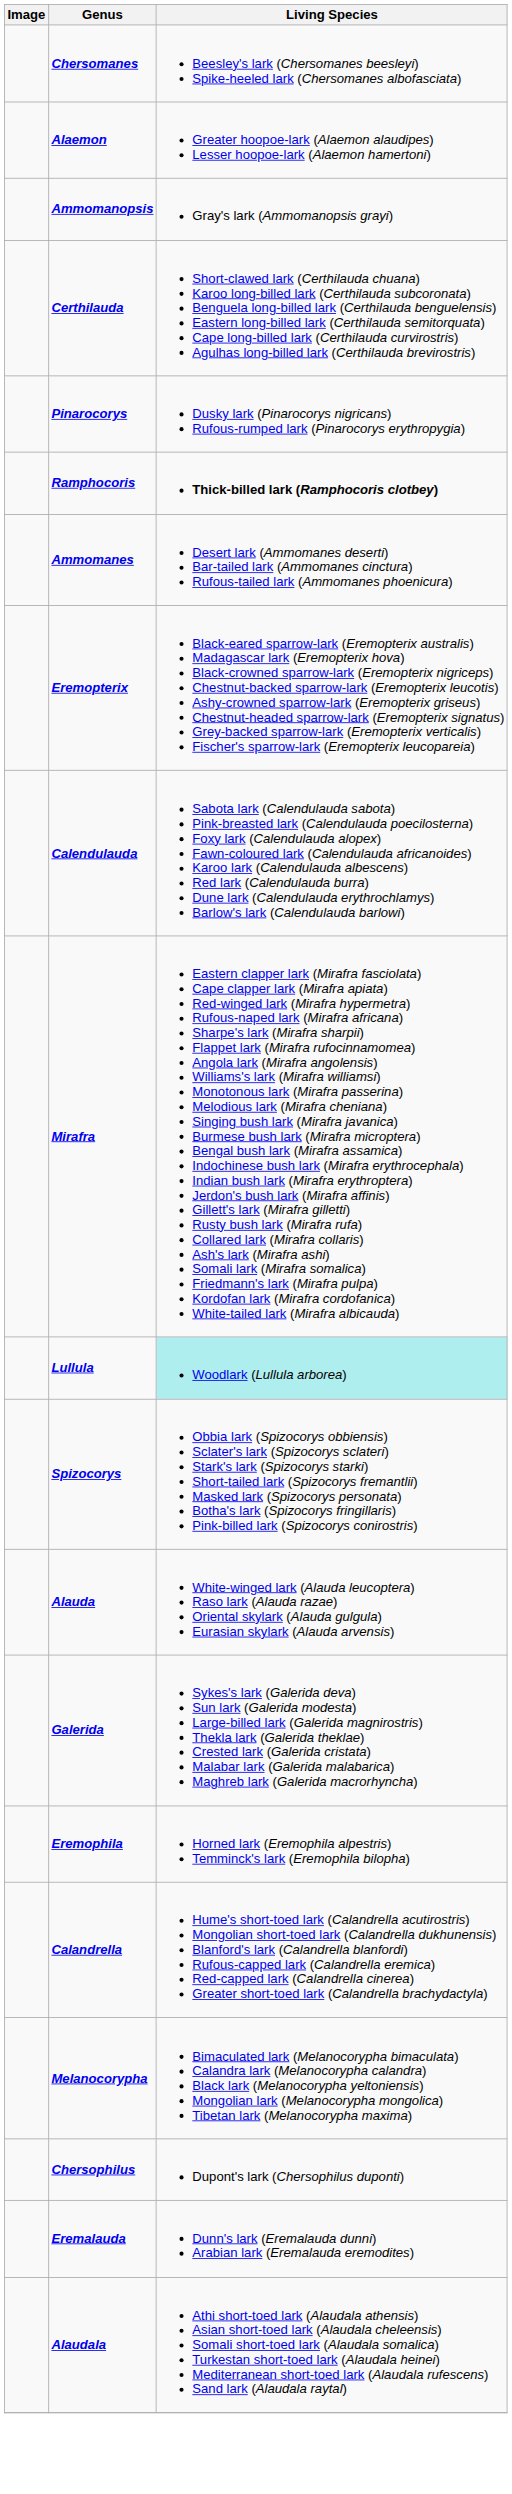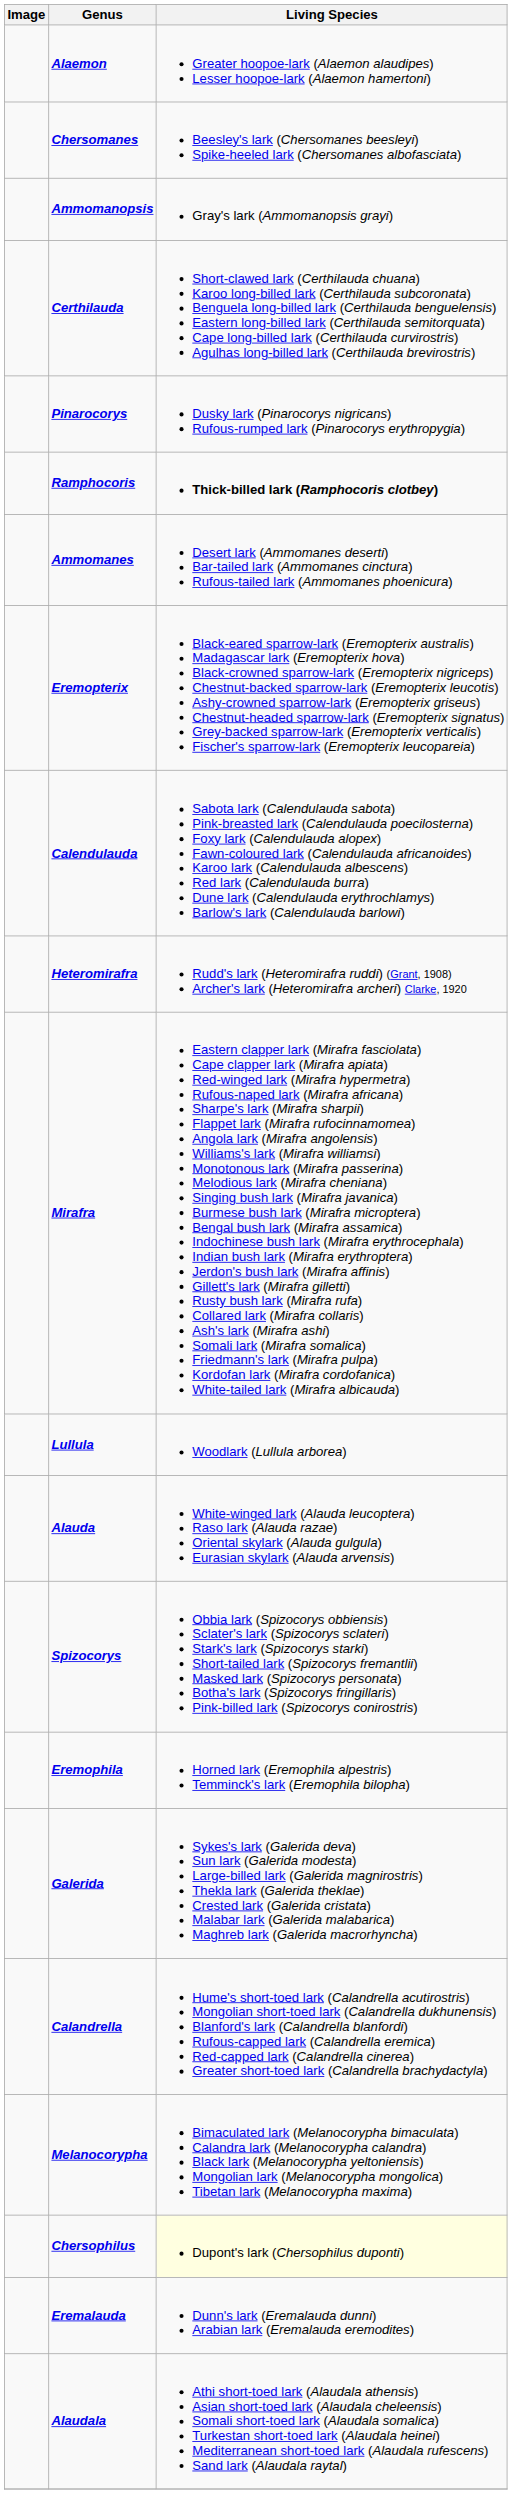 <table class="wikitable">
 <tr>
 <th>Image</th>
 <th>Genus</th>
 <th>Living Species</th>
 </tr>
 <tr>
 <td></td>
-<td><strong><em><a href='#'>Chersomanes</a></em></strong> </td>
-<td><br><ul><li><a href='#'>Beesley's lark</a> (<em>Chersomanes beesleyi</em>)</li><li><a href='#'>Spike-heeled lark</a> (<em>Chersomanes albofasciata</em>)</li></ul></td>
+<td><strong><em><a href='#'>Alaemon</a></em></strong> </td>
+<td><br><ul><li><a href='#'>Greater hoopoe-lark</a> (<em>Alaemon alaudipes</em>)</li><li><a href='#'>Lesser hoopoe-lark</a> (<em>Alaemon hamertoni</em>)</li></ul></td>
 </tr>
 <tr>
 <td></td>
-<td><strong><em><a href='#'>Alaemon</a></em></strong> </td>
-<td><br><ul><li><a href='#'>Greater hoopoe-lark</a> (<em>Alaemon alaudipes</em>)</li><li><a href='#'>Lesser hoopoe-lark</a> (<em>Alaemon hamertoni</em>)</li></ul></td>
+<td><strong><em><a href='#'>Chersomanes</a></em></strong> </td>
+<td><br><ul><li><a href='#'>Beesley's lark</a> (<em>Chersomanes beesleyi</em>)</li><li><a href='#'>Spike-heeled lark</a> (<em>Chersomanes albofasciata</em>)</li></ul></td>
 </tr>
 <tr>
 <td></td>
 <td><strong><em><a href='#'>Ammomanopsis</a></em></strong> </td>
 <td><br><ul><li>Gray's lark (<em>Ammomanopsis grayi</em>)</li></ul></td>
 </tr>
 <tr>
 <td></td>
 <td><strong><em><a href='#'>Certhilauda</a></em></strong> </td>
 <td><br><ul><li><a href='#'>Short-clawed lark</a> (<em>Certhilauda chuana</em>)</li><li><a href='#'>Karoo long-billed lark</a> (<em>Certhilauda subcoronata</em>)</li><li><a href='#'>Benguela long-billed lark</a> (<em>Certhilauda benguelensis</em>)</li><li><a href='#'>Eastern long-billed lark</a> (<em>Certhilauda semitorquata</em>)</li><li><a href='#'>Cape long-billed lark</a> (<em>Certhilauda curvirostris</em>)</li><li><a href='#'>Agulhas long-billed lark</a> (<em>Certhilauda brevirostris</em>)</li></ul></td>
 </tr>
 <tr>
 <td></td>
 <td><strong><em><a href='#'>Pinarocorys</a></em></strong> </td>
 <td><br><ul><li><a href='#'>Dusky lark</a> (<em>Pinarocorys nigricans</em>)</li><li><a href='#'>Rufous-rumped lark</a> (<em>Pinarocorys erythropygia</em>)</li></ul></td>
 </tr>
 <tr>
 <td></td>
 <td><strong><em><a href='#'>Ramphocoris</a></em></strong> </td>
 <td><strong><br><ul><li>Thick-billed lark (<em>Ramphocoris clotbey</em>)</li></ul></strong></td>
 </tr>
 <tr>
 <td></td>
 <td><strong><em><a href='#'>Ammomanes</a></em></strong> </td>
 <td><br><ul><li><a href='#'>Desert lark</a> (<em>Ammomanes deserti</em>)</li><li><a href='#'>Bar-tailed lark</a> (<em>Ammomanes cinctura</em>)</li><li><a href='#'>Rufous-tailed lark</a> (<em>Ammomanes phoenicura</em>)</li></ul></td>
 </tr>
 <tr>
 <td></td>
 <td><strong><em><a href='#'>Eremopterix</a></em></strong> </td>
 <td><br><ul><li><a href='#'>Black-eared sparrow-lark</a> (<em>Eremopterix australis</em>)</li><li><a href='#'>Madagascar lark</a> (<em>Eremopterix hova</em>)</li><li><a href='#'>Black-crowned sparrow-lark</a> (<em>Eremopterix nigriceps</em>)</li><li><a href='#'>Chestnut-backed sparrow-lark</a> (<em>Eremopterix leucotis</em>)</li><li><a href='#'>Ashy-crowned sparrow-lark</a> (<em>Eremopterix griseus</em>)</li><li><a href='#'>Chestnut-headed sparrow-lark</a> (<em>Eremopterix signatus</em>)</li><li><a href='#'>Grey-backed sparrow-lark</a> (<em>Eremopterix verticalis</em>)</li><li><a href='#'>Fischer's sparrow-lark</a> (<em>Eremopterix leucopareia</em>)</li></ul></td>
 </tr>
 <tr>
 <td></td>
 <td><strong><em><a href='#'>Calendulauda</a></em></strong> </td>
 <td><br><ul><li><a href='#'>Sabota lark</a> (<em>Calendulauda sabota</em>)</li><li><a href='#'>Pink-breasted lark</a> (<em>Calendulauda poecilosterna</em>)</li><li><a href='#'>Foxy lark</a> (<em>Calendulauda alopex</em>)</li><li><a href='#'>Fawn-coloured lark</a> (<em>Calendulauda africanoides</em>)</li><li><a href='#'>Karoo lark</a> (<em>Calendulauda albescens</em>)</li><li><a href='#'>Red lark</a> (<em>Calendulauda burra</em>)</li><li><a href='#'>Dune lark</a> (<em>Calendulauda erythrochlamys</em>)</li><li><a href='#'>Barlow's lark</a> (<em>Calendulauda barlowi</em>)</li></ul></td>
 </tr>
 <tr>
 <td></td>
+<td><strong><em><a href='#'>Heteromirafra</a></em></strong> </td>
+<td><br><ul><li><a href='#'>Rudd's lark</a> (<em>Heteromirafra ruddi</em>) <small>(<a href='#'>Grant</a>, 1908)</small></li><li><a href='#'>Archer's lark</a> (<em>Heteromirafra archeri</em>) <small><a href='#'>Clarke</a>, 1920</small></li></ul></td>
+</tr>
+<tr>
+<td></td>
 <td><strong><em><a href='#'>Mirafra</a></em></strong> </td>
 <td><br><ul><li><a href='#'>Eastern clapper lark</a> (<em>Mirafra fasciolata</em>)</li><li><a href='#'>Cape clapper lark</a> (<em>Mirafra apiata</em>)</li><li><a href='#'>Red-winged lark</a> (<em>Mirafra hypermetra</em>)</li><li><a href='#'>Rufous-naped lark</a> (<em>Mirafra africana</em>)</li><li><a href='#'>Sharpe's lark</a> (<em>Mirafra sharpii</em>)</li><li><a href='#'>Flappet lark</a> (<em>Mirafra rufocinnamomea</em>)</li><li><a href='#'>Angola lark</a> (<em>Mirafra angolensis</em>)</li><li><a href='#'>Williams's lark</a> (<em>Mirafra williamsi</em>)</li><li><a href='#'>Monotonous lark</a> (<em>Mirafra passerina</em>)</li><li><a href='#'>Melodious lark</a> (<em>Mirafra cheniana</em>)</li><li><a href='#'>Singing bush lark</a> (<em>Mirafra javanica</em>)</li><li><a href='#'>Burmese bush lark</a> (<em>Mirafra microptera</em>)</li><li><a href='#'>Bengal bush lark</a> (<em>Mirafra assamica</em>)</li><li><a href='#'>Indochinese bush lark</a> (<em>Mirafra erythrocephala</em>)</li><li><a href='#'>Indian bush lark</a> (<em>Mirafra erythroptera</em>)</li><li><a href='#'>Jerdon's bush lark</a> (<em>Mirafra affinis</em>)</li><li><a href='#'>Gillett's lark</a> (<em>Mirafra gilletti</em>)</li><li><a href='#'>Rusty bush lark</a> (<em>Mirafra rufa</em>)</li><li><a href='#'>Collared lark</a> (<em>Mirafra collaris</em>)</li><li><a href='#'>Ash's lark</a> (<em>Mirafra ashi</em>)</li><li><a href='#'>Somali lark</a> (<em>Mirafra somalica</em>)</li><li><a href='#'>Friedmann's lark</a> (<em>Mirafra pulpa</em>)</li><li><a href='#'>Kordofan lark</a> (<em>Mirafra cordofanica</em>)</li><li><a href='#'>White-tailed lark</a> (<em>Mirafra albicauda</em>)</li></ul></td>
 </tr>
 <tr>
 <td></td>
 <td><strong><em><a href='#'>Lullula</a></em></strong> </td>
-<td style="background: paleturquoise;"><br><ul><li><a href='#'>Woodlark</a> (<em>Lullula arborea</em>)</li></ul></td>
+<td><br><ul><li><a href='#'>Woodlark</a> (<em>Lullula arborea</em>)</li></ul></td>
+</tr>
+<tr>
+<td></td>
+<td><strong><em><a href='#'>Alauda</a></em></strong> </td>
+<td><br><ul><li><a href='#'>White-winged lark</a> (<em>Alauda leucoptera</em>)</li><li><a href='#'>Raso lark</a> (<em>Alauda razae</em>)</li><li><a href='#'>Oriental skylark</a> (<em>Alauda gulgula</em>)</li><li><a href='#'>Eurasian skylark</a> (<em>Alauda arvensis</em>)</li></ul></td>
 </tr>
 <tr>
 <td></td>
 <td><strong><em><a href='#'>Spizocorys</a></em></strong> </td>
 <td><br><ul><li><a href='#'>Obbia lark</a> (<em>Spizocorys obbiensis</em>)</li><li><a href='#'>Sclater's lark</a> (<em>Spizocorys sclateri</em>)</li><li><a href='#'>Stark's lark</a> (<em>Spizocorys starki</em>)</li><li><a href='#'>Short-tailed lark</a> (<em>Spizocorys fremantlii</em>)</li><li><a href='#'>Masked lark</a> (<em>Spizocorys personata</em>)</li><li><a href='#'>Botha's lark</a> (<em>Spizocorys fringillaris</em>)</li><li><a href='#'>Pink-billed lark</a> (<em>Spizocorys conirostris</em>)</li></ul></td>
 </tr>
 <tr>
 <td></td>
-<td><strong><em><a href='#'>Alauda</a></em></strong> </td>
-<td><br><ul><li><a href='#'>White-winged lark</a> (<em>Alauda leucoptera</em>)</li><li><a href='#'>Raso lark</a> (<em>Alauda razae</em>)</li><li><a href='#'>Oriental skylark</a> (<em>Alauda gulgula</em>)</li><li><a href='#'>Eurasian skylark</a> (<em>Alauda arvensis</em>)</li></ul></td>
+<td><strong><em><a href='#'>Eremophila</a></em></strong> </td>
+<td><br><ul><li><a href='#'>Horned lark</a> (<em>Eremophila alpestris</em>)</li><li><a href='#'>Temminck's lark</a> (<em>Eremophila bilopha</em>)</li></ul></td>
 </tr>
 <tr>
 <td></td>
 <td><strong><em><a href='#'>Galerida</a></em></strong> </td>
 <td><br><ul><li><a href='#'>Sykes's lark</a> (<em>Galerida deva</em>)</li><li><a href='#'>Sun lark</a> (<em>Galerida modesta</em>)</li><li><a href='#'>Large-billed lark</a> (<em>Galerida magnirostris</em>)</li><li><a href='#'>Thekla lark</a> (<em>Galerida theklae</em>)</li><li><a href='#'>Crested lark</a> (<em>Galerida cristata</em>)</li><li><a href='#'>Malabar lark</a> (<em>Galerida malabarica</em>)</li><li><a href='#'>Maghreb lark</a> (<em>Galerida macrorhyncha</em>)</li></ul></td>
-</tr>
-<tr>
-<td></td>
-<td><strong><em><a href='#'>Eremophila</a></em></strong> </td>
-<td><br><ul><li><a href='#'>Horned lark</a> (<em>Eremophila alpestris</em>)</li><li><a href='#'>Temminck's lark</a> (<em>Eremophila bilopha</em>)</li></ul></td>
 </tr>
 <tr>
 <td></td>
 <td><strong><em><a href='#'>Calandrella</a></em></strong> </td>
 <td><br><ul><li><a href='#'>Hume's short-toed lark</a> (<em>Calandrella acutirostris</em>)</li><li><a href='#'>Mongolian short-toed lark</a> (<em>Calandrella dukhunensis</em>)</li><li><a href='#'>Blanford's lark</a> (<em>Calandrella blanfordi</em>)</li><li><a href='#'>Rufous-capped lark</a> (<em>Calandrella eremica</em>)</li><li><a href='#'>Red-capped lark</a> (<em>Calandrella cinerea</em>)</li><li><a href='#'>Greater short-toed lark</a> (<em>Calandrella brachydactyla</em>)</li></ul></td>
 </tr>
 <tr>
 <td></td>
 <td><strong><em><a href='#'>Melanocorypha</a></em></strong> </td>
 <td><br><ul><li><a href='#'>Bimaculated lark</a> (<em>Melanocorypha bimaculata</em>)</li><li><a href='#'>Calandra lark</a> (<em>Melanocorypha calandra</em>)</li><li><a href='#'>Black lark</a> (<em>Melanocorypha yeltoniensis</em>)</li><li><a href='#'>Mongolian lark</a> (<em>Melanocorypha mongolica</em>)</li><li><a href='#'>Tibetan lark</a> (<em>Melanocorypha maxima</em>)</li></ul></td>
 </tr>
 <tr>
 <td></td>
 <td><strong><em><a href='#'>Chersophilus</a></em></strong> </td>
-<td><br><ul><li>Dupont's lark (<em>Chersophilus duponti</em>)</li></ul></td>
+<td style="background: lightyellow;"><br><ul><li>Dupont's lark (<em>Chersophilus duponti</em>)</li></ul></td>
 </tr>
 <tr>
 <td></td>
 <td><strong><em><a href='#'>Eremalauda</a></em></strong> </td>
 <td><br><ul><li><a href='#'>Dunn's lark</a> (<em>Eremalauda dunni</em>)</li><li><a href='#'>Arabian lark</a> (<em>Eremalauda eremodites</em>)</li></ul></td>
 </tr>
 <tr>
 <td></td>
 <td><strong><em><a href='#'>Alaudala</a></em></strong> </td>
 <td><br><ul><li><a href='#'>Athi short-toed lark</a> (<em>Alaudala athensis</em>)</li><li><a href='#'>Asian short-toed lark</a> (<em>Alaudala cheleensis</em>)</li><li><a href='#'>Somali short-toed lark</a> (<em>Alaudala somalica</em>)</li><li><a href='#'>Turkestan short-toed lark</a> (<em>Alaudala heinei</em>)</li><li><a href='#'>Mediterranean short-toed lark</a> (<em>Alaudala rufescens</em>)</li><li><a href='#'>Sand lark</a> (<em>Alaudala raytal</em>)</li></ul></td>
 </tr>
 <tr>
 </tr>
 </table>
